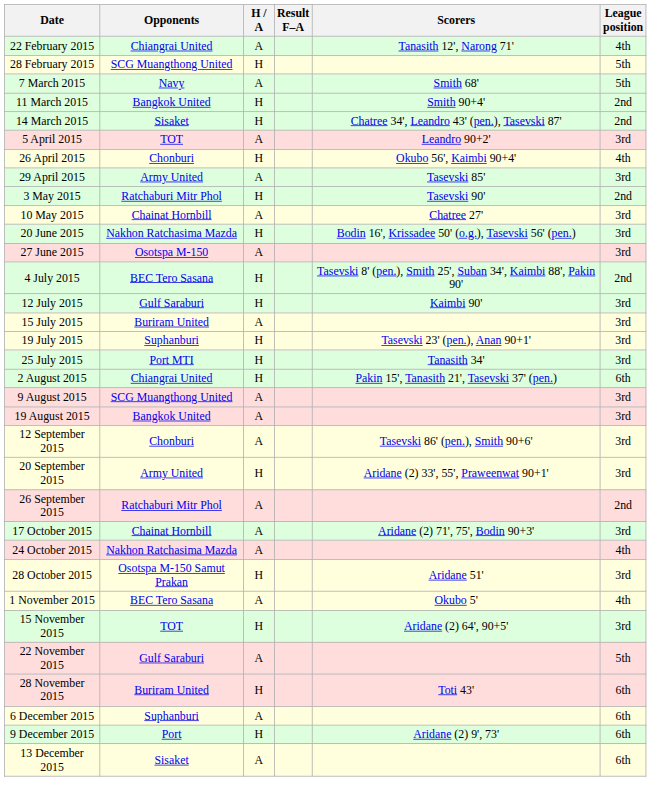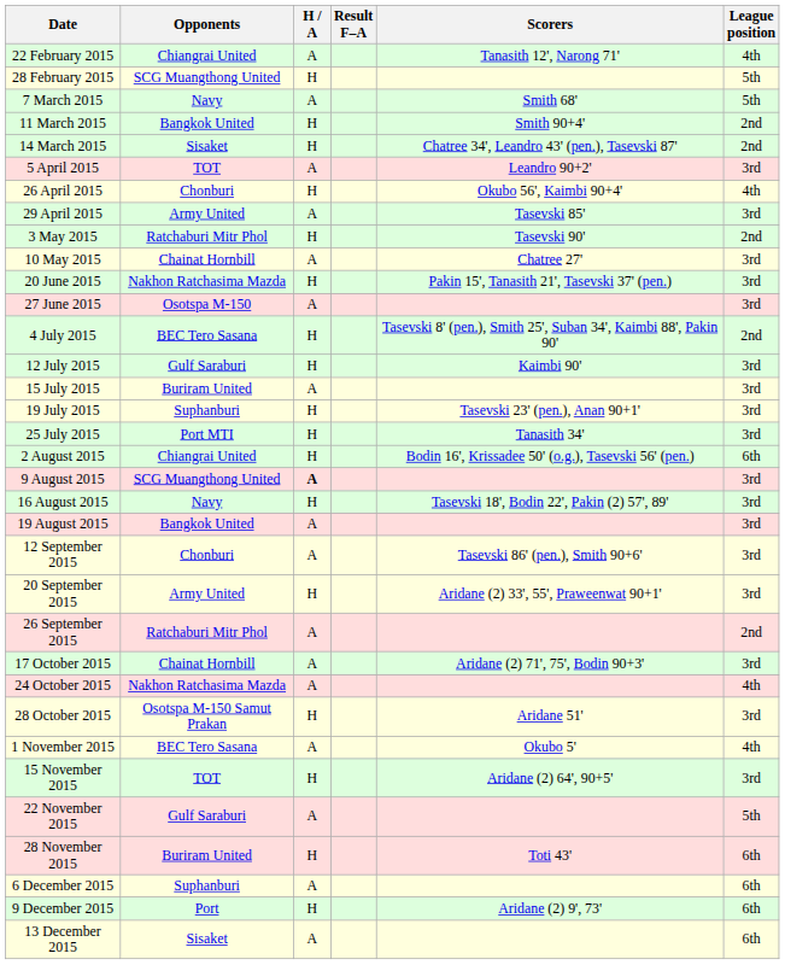 <table class="wikitable" style="text-align:center">
 <tr>
 <th>Date</th>
 <th>Opponents</th>
 <th>H / A</th>
 <th>Result<br>F–A</th>
 <th>Scorers</th>
 <th>League<br>position</th>
 </tr>
 <tr bgcolor="#ddffdd">
 <td>22 February 2015</td>
 <td><a href='#'>Chiangrai United</a></td>
 <td>A</td>
 <td><br></td>
 <td><a href='#'>Tanasith</a> 12', <a href='#'>Narong</a> 71'</td>
 <td>4th</td>
 </tr>
 <tr bgcolor="#ffffdd">
 <td>28 February 2015</td>
 <td><a href='#'>SCG Muangthong United</a></td>
 <td>H</td>
 <td><br></td>
 <td></td>
 <td>5th</td>
 </tr>
 <tr bgcolor="#ddffdd">
 <td>7 March 2015</td>
 <td><a href='#'>Navy</a></td>
 <td>A</td>
 <td><br></td>
 <td><a href='#'>Smith</a> 68'</td>
 <td>5th</td>
 </tr>
 <tr bgcolor="#ddffdd">
 <td>11 March 2015</td>
 <td><a href='#'>Bangkok United</a></td>
 <td>H</td>
 <td><br></td>
 <td><a href='#'>Smith</a> 90+4'</td>
 <td>2nd</td>
 </tr>
 <tr bgcolor="#ddffdd">
 <td>14 March 2015</td>
 <td><a href='#'>Sisaket</a></td>
 <td>H</td>
 <td><br></td>
 <td><a href='#'>Chatree</a> 34', <a href='#'>Leandro</a> 43' (<a href='#'>pen.</a>), <a href='#'>Tasevski</a> 87'</td>
 <td>2nd</td>
 </tr>
 <tr bgcolor="#ffdddd">
 <td>5 April 2015</td>
 <td><a href='#'>TOT</a></td>
 <td>A</td>
 <td><br></td>
 <td><a href='#'>Leandro</a> 90+2'</td>
 <td>3rd</td>
 </tr>
 <tr bgcolor="#ffffdd">
 <td>26 April 2015</td>
 <td><a href='#'>Chonburi</a></td>
 <td>H</td>
 <td><br></td>
 <td><a href='#'>Okubo</a> 56', <a href='#'>Kaimbi</a> 90+4'</td>
 <td>4th</td>
 </tr>
 <tr bgcolor="#ddffdd">
 <td>29 April 2015</td>
 <td><a href='#'>Army United</a></td>
 <td>A</td>
 <td><br></td>
 <td><a href='#'>Tasevski</a> 85'</td>
 <td>3rd</td>
 </tr>
 <tr bgcolor="#ddffdd">
 <td>3 May 2015</td>
 <td><a href='#'>Ratchaburi Mitr Phol</a></td>
 <td>H</td>
 <td><br></td>
 <td><a href='#'>Tasevski</a> 90'</td>
 <td>2nd</td>
 </tr>
 <tr bgcolor="#ffffdd">
 <td>10 May 2015</td>
 <td><a href='#'>Chainat Hornbill</a></td>
 <td>A</td>
 <td><br></td>
 <td><a href='#'>Chatree</a> 27'</td>
 <td>3rd</td>
 </tr>
 <tr bgcolor="#ddffdd">
 <td>20 June 2015</td>
 <td><a href='#'>Nakhon Ratchasima Mazda</a></td>
 <td>H</td>
 <td><br></td>
-<td><a href='#'>Bodin</a> 16', <a href='#'>Krissadee</a> 50' (<a href='#'>o.g.</a>), <a href='#'>Tasevski</a> 56' (<a href='#'>pen.</a>)</td>
+<td><a href='#'>Pakin</a> 15', <a href='#'>Tanasith</a> 21', <a href='#'>Tasevski</a> 37' (<a href='#'>pen.</a>)</td>
 <td>3rd</td>
 </tr>
 <tr bgcolor="#ffdddd">
 <td>27 June 2015</td>
 <td><a href='#'>Osotspa M-150</a></td>
 <td>A</td>
 <td><br></td>
 <td></td>
 <td>3rd</td>
 </tr>
 <tr bgcolor="#ddffdd">
 <td>4 July 2015</td>
 <td><a href='#'>BEC Tero Sasana</a></td>
 <td>H</td>
 <td><br></td>
 <td><a href='#'>Tasevski</a> 8' (<a href='#'>pen.</a>), <a href='#'>Smith</a> 25', <a href='#'>Suban</a> 34', <a href='#'>Kaimbi</a> 88', <a href='#'>Pakin</a> 90'</td>
 <td>2nd</td>
 </tr>
 <tr bgcolor="#ddffdd">
 <td>12 July 2015</td>
 <td><a href='#'>Gulf Saraburi</a></td>
 <td>H</td>
 <td><br></td>
 <td><a href='#'>Kaimbi</a> 90'</td>
 <td>3rd</td>
 </tr>
 <tr bgcolor="#ffffdd">
 <td>15 July 2015</td>
 <td><a href='#'>Buriram United</a></td>
 <td>A</td>
 <td><br></td>
 <td></td>
 <td>3rd</td>
 </tr>
 <tr bgcolor="#ffffdd">
 <td>19 July 2015</td>
 <td><a href='#'>Suphanburi</a></td>
 <td>H</td>
 <td><br></td>
 <td><a href='#'>Tasevski</a> 23' (<a href='#'>pen.</a>), <a href='#'>Anan</a> 90+1'</td>
 <td>3rd</td>
 </tr>
 <tr bgcolor="#ddffdd">
 <td>25 July 2015</td>
 <td><a href='#'>Port MTI</a></td>
 <td>H</td>
 <td><br></td>
 <td><a href='#'>Tanasith</a> 34'</td>
 <td>3rd</td>
 </tr>
 <tr bgcolor="#ddffdd">
 <td>2 August 2015</td>
 <td><a href='#'>Chiangrai United</a></td>
 <td>H</td>
 <td><br></td>
-<td><a href='#'>Pakin</a> 15', <a href='#'>Tanasith</a> 21', <a href='#'>Tasevski</a> 37' (<a href='#'>pen.</a>)</td>
+<td><a href='#'>Bodin</a> 16', <a href='#'>Krissadee</a> 50' (<a href='#'>o.g.</a>), <a href='#'>Tasevski</a> 56' (<a href='#'>pen.</a>)</td>
 <td>6th</td>
 </tr>
 <tr bgcolor="#ffdddd">
 <td>9 August 2015</td>
 <td><a href='#'>SCG Muangthong United</a></td>
-<td>A</td>
+<td><strong>A</strong></td>
 <td><br></td>
 <td></td>
+<td>3rd</td>
+</tr>
+<tr bgcolor="#ddffdd">
+<td>16 August 2015</td>
+<td><a href='#'>Navy</a></td>
+<td>H</td>
+<td><br></td>
+<td><a href='#'>Tasevski</a> 18', <a href='#'>Bodin</a> 22', <a href='#'>Pakin</a> (2) 57', 89'</td>
 <td>3rd</td>
 </tr>
 <tr bgcolor="#ffdddd">
 <td>19 August 2015</td>
 <td><a href='#'>Bangkok United</a></td>
 <td>A</td>
 <td><br></td>
 <td></td>
 <td>3rd</td>
 </tr>
 <tr bgcolor="#ffffdd">
 <td>12 September 2015</td>
 <td><a href='#'>Chonburi</a></td>
 <td>A</td>
 <td><br></td>
 <td><a href='#'>Tasevski</a> 86' (<a href='#'>pen.</a>), <a href='#'>Smith</a> 90+6'</td>
 <td>3rd</td>
 </tr>
 <tr bgcolor="#ffffdd">
 <td>20 September 2015</td>
 <td><a href='#'>Army United</a></td>
 <td>H</td>
 <td><br></td>
 <td><a href='#'>Aridane</a> (2) 33', 55', <a href='#'>Praweenwat</a> 90+1'</td>
 <td>3rd</td>
 </tr>
 <tr bgcolor="#ffdddd">
 <td>26 September 2015</td>
 <td><a href='#'>Ratchaburi Mitr Phol</a></td>
 <td>A</td>
 <td><br></td>
 <td></td>
 <td>2nd</td>
 </tr>
 <tr bgcolor="#ddffdd">
 <td>17 October 2015</td>
 <td><a href='#'>Chainat Hornbill</a></td>
 <td>A</td>
 <td><br></td>
 <td><a href='#'>Aridane</a> (2) 71', 75', <a href='#'>Bodin</a> 90+3'</td>
 <td>3rd</td>
 </tr>
 <tr bgcolor="#ffdddd">
 <td>24 October 2015</td>
 <td><a href='#'>Nakhon Ratchasima Mazda</a></td>
 <td>A</td>
 <td><br></td>
 <td></td>
 <td>4th</td>
 </tr>
 <tr bgcolor="#ffffdd">
 <td>28 October 2015</td>
 <td><a href='#'>Osotspa M-150 Samut Prakan</a></td>
 <td>H</td>
 <td><br></td>
 <td><a href='#'>Aridane</a> 51'</td>
 <td>3rd</td>
 </tr>
 <tr bgcolor="#ffffdd">
 <td>1 November 2015</td>
 <td><a href='#'>BEC Tero Sasana</a></td>
 <td>A</td>
 <td><br></td>
 <td><a href='#'>Okubo</a> 5'</td>
 <td>4th</td>
 </tr>
 <tr bgcolor="#ddffdd">
 <td>15 November 2015</td>
 <td><a href='#'>TOT</a></td>
 <td>H</td>
 <td><br></td>
 <td><a href='#'>Aridane</a> (2) 64', 90+5'</td>
 <td>3rd</td>
 </tr>
 <tr bgcolor="#ffdddd">
 <td>22 November 2015</td>
 <td><a href='#'>Gulf Saraburi</a></td>
 <td>A</td>
 <td><br></td>
 <td></td>
 <td>5th</td>
 </tr>
 <tr bgcolor="#ffdddd">
 <td>28 November 2015</td>
 <td><a href='#'>Buriram United</a></td>
 <td>H</td>
 <td><br></td>
 <td><a href='#'>Toti</a> 43'</td>
 <td>6th</td>
 </tr>
 <tr bgcolor="#ffffdd">
 <td>6 December 2015</td>
 <td><a href='#'>Suphanburi</a></td>
 <td>A</td>
 <td><br></td>
 <td></td>
 <td>6th</td>
 </tr>
 <tr bgcolor="#ddffdd">
 <td>9 December 2015</td>
 <td><a href='#'>Port</a></td>
 <td>H</td>
 <td><br></td>
 <td><a href='#'>Aridane</a> (2) 9', 73'</td>
 <td>6th</td>
 </tr>
 <tr bgcolor="#ffffdd">
 <td>13 December 2015</td>
 <td><a href='#'>Sisaket</a></td>
 <td>A</td>
 <td><br></td>
 <td></td>
 <td>6th</td>
 </tr>
 </table>
